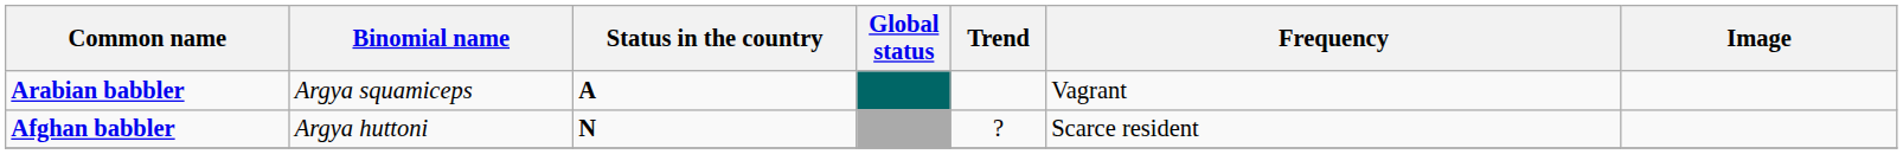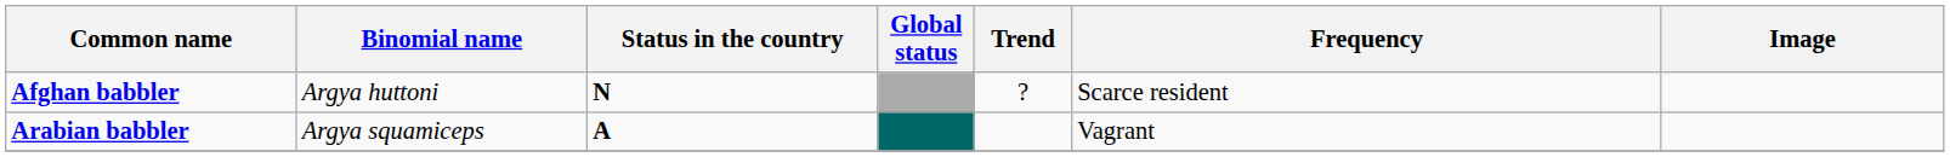 <table class="wikitable sortable">
 <tr>
 <th width="15%">Common name</th>
 <th width="15%"><a href='#'>Binomial name</a></th>
 <th data-sort-type="number" width="15%">Status in the country</th>
 <th width="5%"><a href='#'>Global status</a></th>
 <th width="5%">Trend</th>
 <th class="unsortable">Frequency</th>
 <th class="unsortable">Image</th>
 </tr>
 <tr>
+<td><strong><a href='#'>Afghan babbler</a></strong></td>
+<td><em>Argya huttoni</em></td>
+<td><strong>N</strong></td>
+<td align=center style="background: #AAA"></td>
+<td align=center>?</td>
+<td>Scarce resident</td>
+<td></td>
+</tr>
+<tr>
 <td><strong><a href='#'>Arabian babbler</a></strong></td>
 <td><em>Argya squamiceps</em></td>
 <td><strong>A</strong></td>
 <td align=center style="background: #006666"></td>
 <td align=center></td>
 <td>Vagrant</td>
 <td></td>
 </tr>
 <tr>
-<td><strong><a href='#'>Afghan babbler</a></strong></td>
-<td><em>Argya huttoni</em></td>
-<td><strong>N</strong></td>
-<td align=center style="background: #AAA"></td>
-<td align=center>?</td>
-<td>Scarce resident</td>
-<td></td>
-</tr>
-<tr>
 </tr>
 </table>
